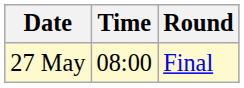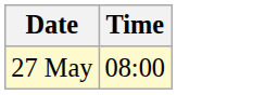 <table class="wikitable">
 <tr>
 <th>Date</th>
 <th>Time</th>
-<th>Round</th>
 </tr>
 <tr style=background:lemonchiffon>
 <td>27 May</td>
 <td>08:00</td>
-<td><a href='#'>Final</a></td>
 </tr>
 </table>
